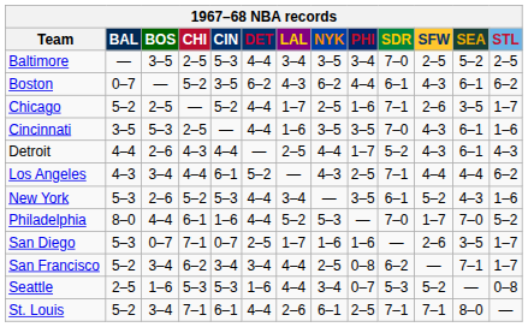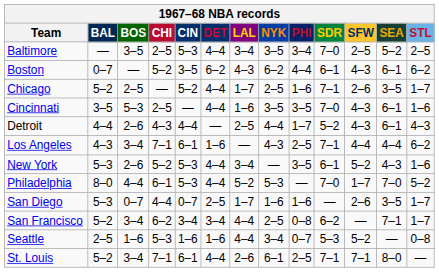 <table class="wikitable" style="font-size:95%; text-align:center;">
 <tr>
 <th colspan=13>1967–68 NBA records</th>
 </tr>
 <tr>
 <th width=100>Team</th>
 <th style="background:#002854;color:#FFFFFF;width=35">BAL</th>
 <th style="background:#006400;color:#FFFFFF;width=35">BOS</th>
 <th style="background:#BA0C2F;color:#FFFFFF;width=35">CHI</th>
 <th style="background:#012F6B;color:#FFFFFF;width=35">CIN</th>
 <th style="background:#012F6B;color:#D40032;width=35">DET</th>
 <th style="background:#800080;color:#FFD700;width=35">LAL</th>
 <th style="background:#003EA4;color:#FF8C00;width=35">NYK</th>
 <th style="background:#012268;color:#C60D28;width=35">PHI</th>
 <th style="background:#00843D;color:#FFCC00;width=35">SDR</th>
 <th style="background:#FFC62C;color:#012F6B;width=35">SFW</th>
 <th style="background:#173F36;color:#EBAA00;width=35">SEA</th>
 <th style="background:#69B3E6;color:#C70F2E;width=35">STL</th>
 </tr>
 <tr>
 <td style="text-align:left;"><a href='#'>Baltimore</a></td>
 <td>—</td>
 <td>3–5</td>
 <td>2–5</td>
 <td>5–3</td>
 <td>4–4</td>
 <td>3–4</td>
 <td>3–5</td>
 <td>3–4</td>
 <td>7–0</td>
 <td>2–5</td>
 <td>5–2</td>
 <td>2–5</td>
 </tr>
 <tr>
 <td style="text-align:left;"><a href='#'>Boston</a></td>
 <td>0–7</td>
 <td>—</td>
 <td>5–2</td>
 <td>3–5</td>
 <td>6–2</td>
 <td>4–3</td>
 <td>6–2</td>
 <td>4–4</td>
 <td>6–1</td>
 <td>4–3</td>
 <td>6–1</td>
 <td>6–2</td>
 </tr>
 <tr>
 <td style="text-align:left;"><a href='#'>Chicago</a></td>
 <td>5–2</td>
 <td>2–5</td>
 <td>—</td>
 <td>5–2</td>
 <td>4–4</td>
 <td>1–7</td>
 <td>2–5</td>
 <td>1–6</td>
 <td>7–1</td>
 <td>2–6</td>
 <td>3–5</td>
 <td>1–7</td>
 </tr>
 <tr>
 <td style="text-align:left;"><a href='#'>Cincinnati</a></td>
 <td>3–5</td>
 <td>5–3</td>
 <td>2–5</td>
 <td>—</td>
 <td>4–4</td>
 <td>1–6</td>
 <td>3–5</td>
 <td>3–5</td>
 <td>7–0</td>
 <td>4–3</td>
 <td>6–1</td>
 <td>1–6</td>
 </tr>
 <tr>
 <td style="text-align:left;">Detroit</td>
 <td>4–4</td>
 <td>2–6</td>
 <td>4–3</td>
 <td>4–4</td>
 <td>—</td>
 <td>2–5</td>
 <td>4–4</td>
 <td>1–7</td>
 <td>5–2</td>
 <td>4–3</td>
 <td>6–1</td>
 <td>4–3</td>
 </tr>
 <tr>
 <td style="text-align:left;"><a href='#'>Los Angeles</a></td>
 <td>4–3</td>
 <td>3–4</td>
-<td>4–4</td>
+<td>7–1</td>
 <td>6–1</td>
-<td>5–2</td>
+<td>1–6</td>
 <td>—</td>
 <td>4–3</td>
 <td>2–5</td>
 <td>7–1</td>
 <td>4–4</td>
 <td>4–4</td>
 <td>6–2</td>
 </tr>
 <tr>
 <td style="text-align:left;"><a href='#'>New York</a></td>
 <td>5–3</td>
 <td>2–6</td>
 <td>5–2</td>
 <td>5–3</td>
 <td>4–4</td>
 <td>3–4</td>
 <td>—</td>
 <td>3–5</td>
 <td>6–1</td>
 <td>5–2</td>
 <td>4–3</td>
 <td>1–6</td>
 </tr>
 <tr>
 <td style="text-align:left;"><a href='#'>Philadelphia</a></td>
 <td>8–0</td>
 <td>4–4</td>
 <td>6–1</td>
-<td>1–6</td>
+<td>5–3</td>
 <td>4–4</td>
 <td>5–2</td>
 <td>5–3</td>
 <td>—</td>
 <td>7–0</td>
 <td>1–7</td>
 <td>7–0</td>
 <td>5–2</td>
 </tr>
 <tr>
 <td style="text-align:left;"><a href='#'>San Diego</a></td>
 <td>5–3</td>
 <td>0–7</td>
-<td>7–1</td>
+<td>4–4</td>
 <td>0–7</td>
 <td>2–5</td>
 <td>1–7</td>
 <td>1–6</td>
 <td>1–6</td>
 <td>—</td>
 <td>2–6</td>
 <td>3–5</td>
 <td>1–7</td>
 </tr>
 <tr>
 <td style="text-align:left;"><a href='#'>San Francisco</a></td>
 <td>5–2</td>
 <td>3–4</td>
 <td>6–2</td>
 <td>3–4</td>
 <td>3–4</td>
 <td>4–4</td>
 <td>2–5</td>
 <td>0–8</td>
 <td>6–2</td>
 <td>—</td>
 <td>7–1</td>
 <td>1–7</td>
 </tr>
 <tr>
 <td style="text-align:left;"><a href='#'>Seattle</a></td>
 <td>2–5</td>
 <td>1–6</td>
 <td>5–3</td>
-<td>5–3</td>
+<td>1–6</td>
 <td>1–6</td>
 <td>4–4</td>
 <td>3–4</td>
 <td>0–7</td>
 <td>5–3</td>
 <td>5–2</td>
 <td>—</td>
 <td>0–8</td>
 </tr>
 <tr>
 <td style="text-align:left;"><a href='#'>St. Louis</a></td>
 <td>5–2</td>
 <td>3–4</td>
 <td>7–1</td>
 <td>6–1</td>
 <td>4–4</td>
 <td>2–6</td>
 <td>6–1</td>
 <td>2–5</td>
 <td>7–1</td>
 <td>7–1</td>
 <td>8–0</td>
 <td>—</td>
 </tr>
 </table>
